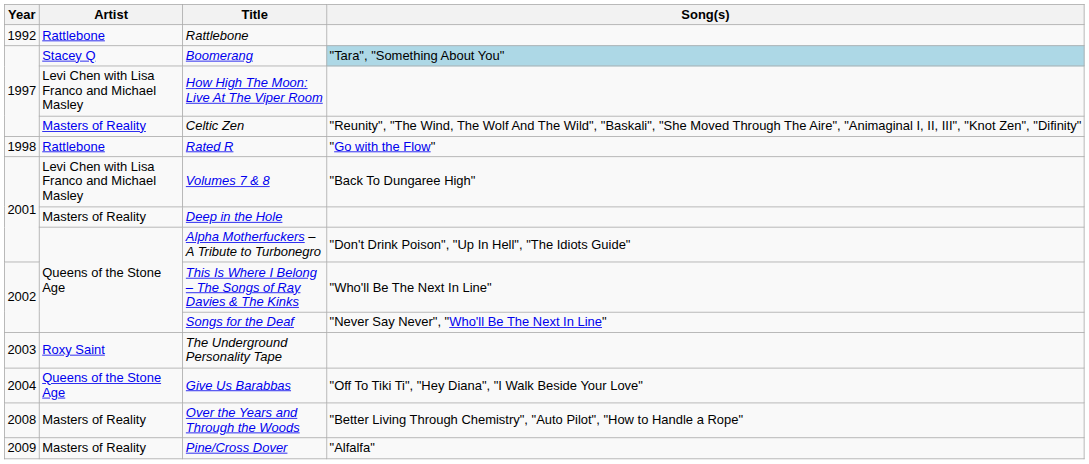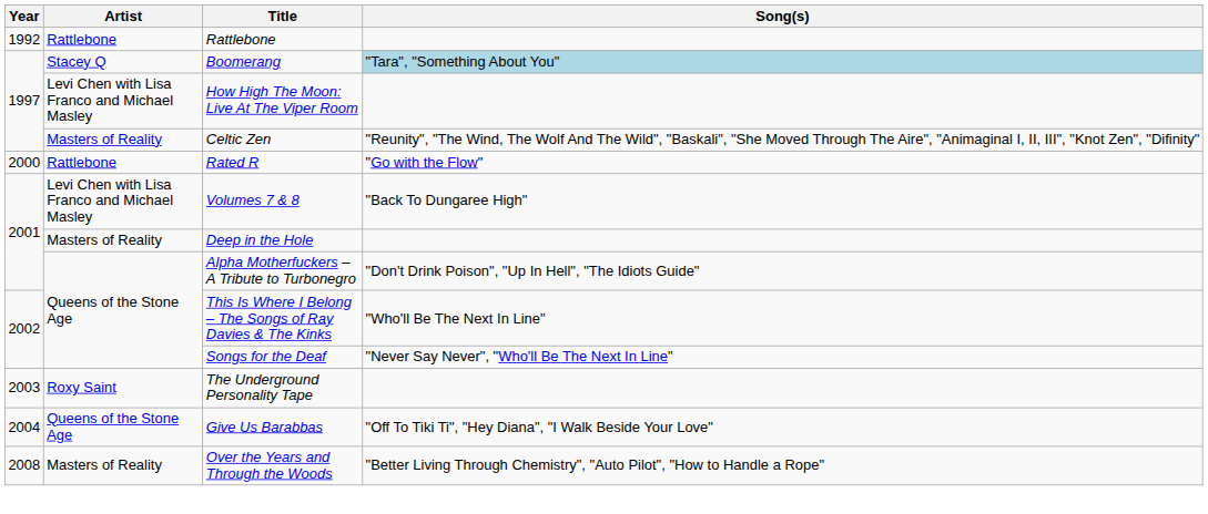 <table class="wikitable">
 <tr>
 <th width="33">Year</th>
 <th width="170">Artist</th>
 <th width="170">Title</th>
 <th>Song(s)</th>
 </tr>
 <tr>
 <td>1992</td>
 <td><a href='#'>Rattlebone</a></td>
 <td><em>Rattlebone</em></td>
 <td></td>
 </tr>
 <tr>
 <td rowspan="3">1997</td>
 <td><a href='#'>Stacey Q</a></td>
 <td><em><a href='#'>Boomerang</a></em></td>
 <td style="background: lightblue;">"Tara", "Something About You"</td>
 </tr>
 <tr>
 <td>Levi Chen with Lisa Franco and Michael Masley</td>
 <td><em><a href='#'>How High The Moon: Live At The Viper Room</a></em></td>
 <td></td>
 </tr>
 <tr>
 <td><a href='#'>Masters of Reality</a></td>
 <td><em>Celtic Zen</em></td>
 <td>"Reunity", "The Wind, The Wolf And The Wild", "Baskali", "She Moved Through The Aire", "Animaginal I, II, III", "Knot Zen", "Difinity"</td>
 </tr>
 <tr>
-<td>1998</td>
+<td>2000</td>
 <td><a href='#'>Rattlebone</a></td>
 <td><em><a href='#'>Rated R</a></em></td>
 <td>"<a href='#'>Go with the Flow</a>"</td>
 </tr>
 <tr>
 <td rowspan="3">2001</td>
 <td>Levi Chen with Lisa Franco and Michael Masley</td>
 <td><em><a href='#'>Volumes 7 & 8</a></em></td>
 <td>"Back To Dungaree High"</td>
 </tr>
 <tr>
 <td>Masters of Reality</td>
 <td><em><a href='#'>Deep in the Hole</a></em></td>
 <td></td>
 </tr>
 <tr>
 <td rowspan="3">Queens of the Stone Age</td>
 <td><em><a href='#'>Alpha Motherfuckers</a> – A Tribute to Turbonegro</em></td>
 <td>"Don't Drink Poison", "Up In Hell", "The Idiots Guide"</td>
 </tr>
 <tr>
 <td rowspan="2">2002</td>
 <td><em><a href='#'>This Is Where I Belong – The Songs of Ray Davies & The Kinks</a></em></td>
 <td>"Who'll Be The Next In Line"</td>
 </tr>
 <tr>
 <td><em><a href='#'>Songs for the Deaf</a></em></td>
 <td>"Never Say Never", "<a href='#'>Who'll Be The Next In Line</a>"</td>
 </tr>
 <tr>
 <td>2003</td>
 <td><a href='#'>Roxy Saint</a></td>
 <td><em>The Underground Personality Tape</em></td>
 <td></td>
 </tr>
 <tr>
 <td>2004</td>
 <td><a href='#'>Queens of the Stone Age</a></td>
 <td><em><a href='#'>Give Us Barabbas</a></em></td>
 <td>"Off To Tiki Ti", "Hey Diana", "I Walk Beside Your Love"</td>
 </tr>
 <tr>
 <td>2008</td>
 <td>Masters of Reality</td>
 <td><em><a href='#'>Over the Years and Through the Woods</a></em></td>
 <td>"Better Living Through Chemistry", "Auto Pilot", "How to Handle a Rope"</td>
 </tr>
-<tr>
-<td>2009</td>
-<td>Masters of Reality</td>
-<td><em><a href='#'>Pine/Cross Dover</a></em></td>
-<td>"Alfalfa"</td>
-</tr>
 </table>
